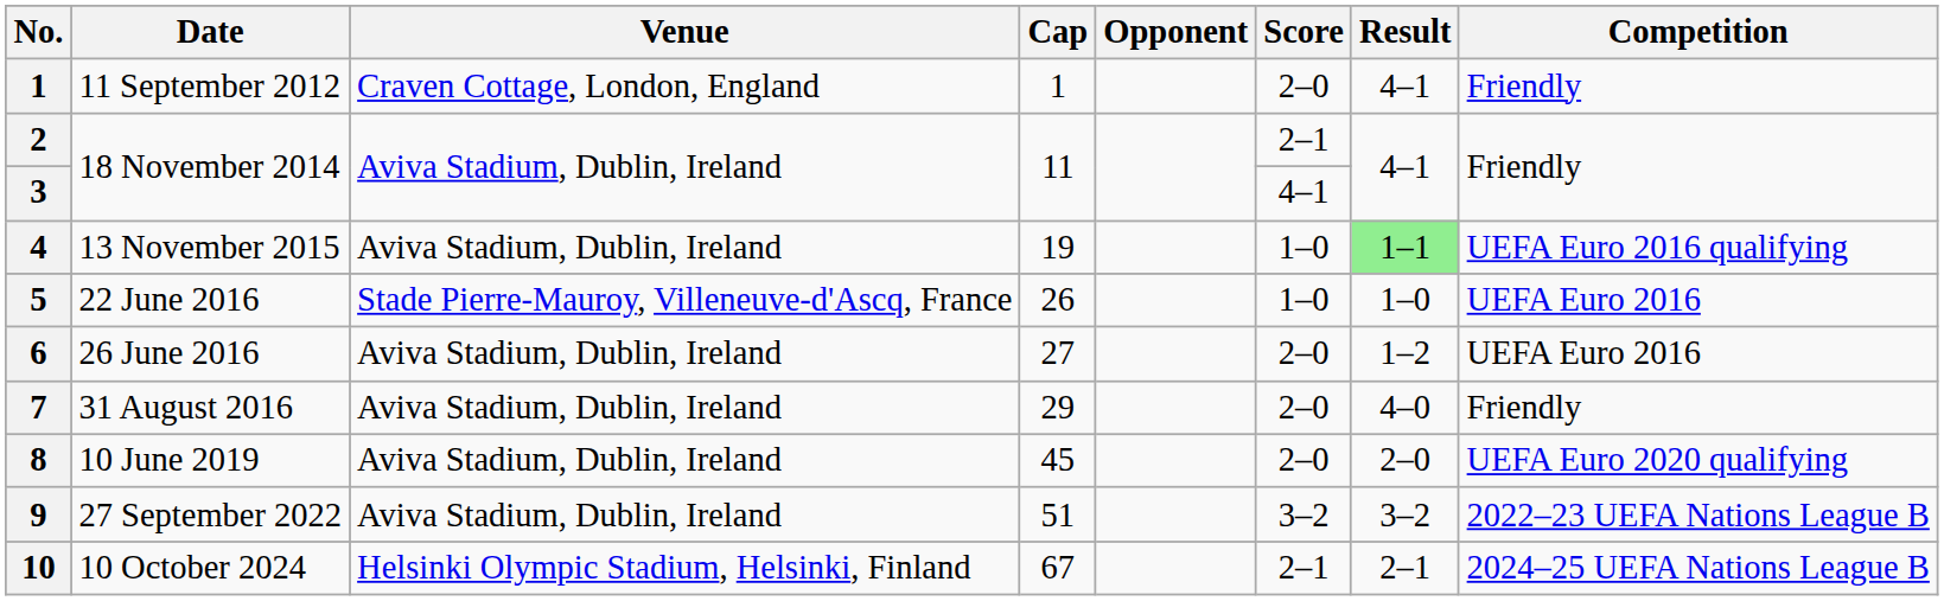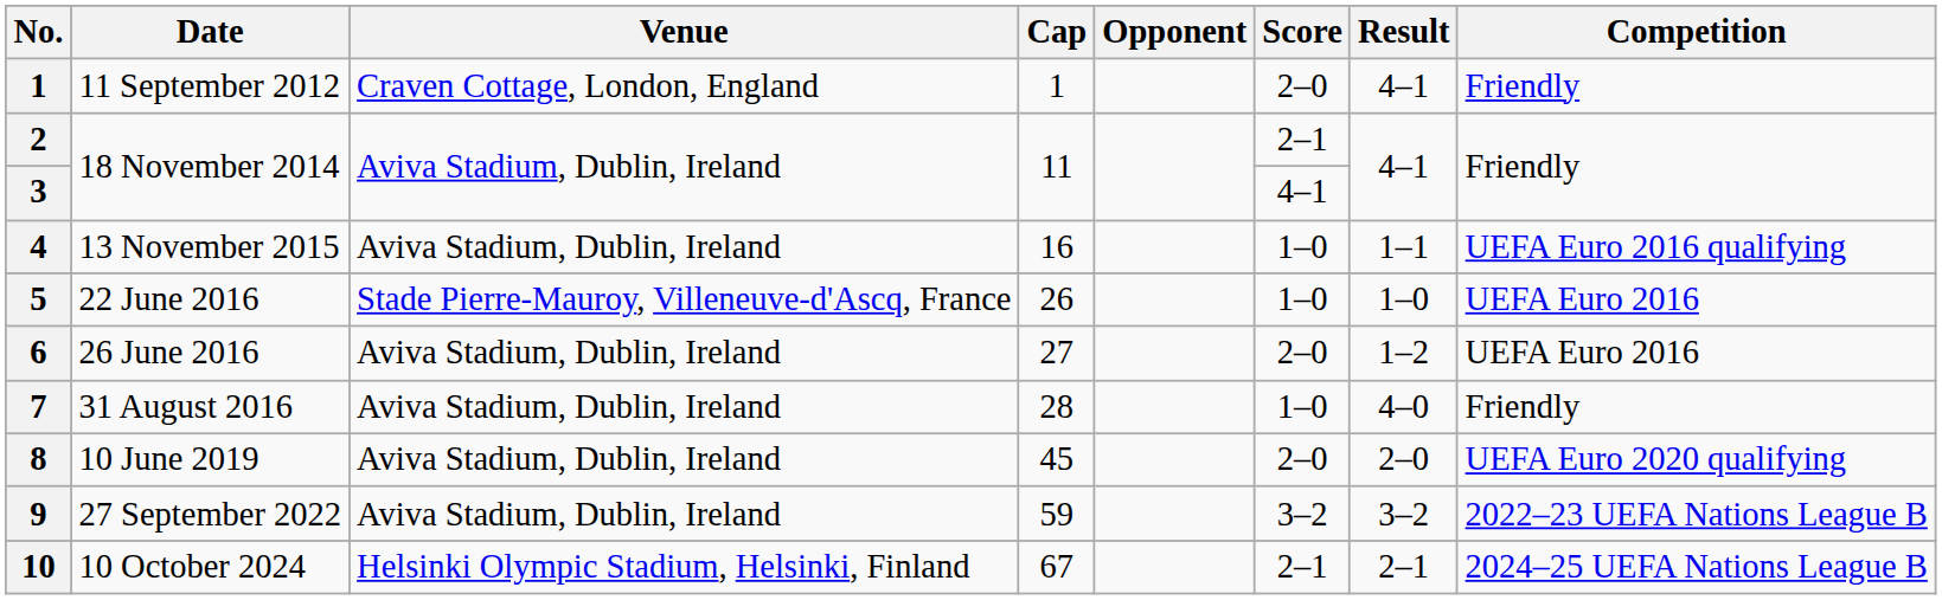 <table class="wikitable sortable plainrowheaders">
 <tr>
 <th scope=col>No.</th>
 <th scope=col data-sort-type=date>Date</th>
 <th scope=col>Venue</th>
 <th scope=col>Cap</th>
 <th scope=col>Opponent</th>
 <th scope=col>Score</th>
 <th scope=col>Result</th>
 <th scope=col>Competition</th>
 </tr>
 <tr>
 <th scope=row style="text-align: center;">1</th>
 <td>11 September 2012</td>
 <td><a href='#'>Craven Cottage</a>, London, England</td>
 <td align=center>1</td>
 <td></td>
 <td align=center>2–0</td>
 <td align=center>4–1</td>
 <td><a href='#'>Friendly</a></td>
 </tr>
 <tr>
 <th scope=row style="text-align: center;">2</th>
 <td rowspan=2>18 November 2014</td>
 <td rowspan=2><a href='#'>Aviva Stadium</a>, Dublin, Ireland</td>
 <td rowspan=2 align=center>11</td>
 <td rowspan=2></td>
 <td align=center>2–1</td>
 <td rowspan=2 align=center>4–1</td>
 <td rowspan=2>Friendly</td>
 </tr>
 <tr>
 <th scope=row style="text-align: center;">3</th>
 <td align=center>4–1</td>
 </tr>
 <tr>
 <th scope=row style="text-align: center;">4</th>
 <td>13 November 2015</td>
 <td>Aviva Stadium, Dublin, Ireland</td>
-<td align=center>19</td>
+<td align=center>16</td>
 <td></td>
 <td align=center>1–0</td>
-<td align=center style="background: lightgreen;">1–1</td>
+<td align=center>1–1</td>
 <td><a href='#'>UEFA Euro 2016 qualifying</a></td>
 </tr>
 <tr>
 <th scope=row style="text-align: center;">5</th>
 <td>22 June 2016</td>
 <td><a href='#'>Stade Pierre-Mauroy</a>, <a href='#'>Villeneuve-d'Ascq</a>, France</td>
 <td align=center>26</td>
 <td></td>
 <td align=center>1–0</td>
 <td align=center>1–0</td>
 <td><a href='#'>UEFA Euro 2016</a></td>
 </tr>
 <tr>
 <th scope=row style="text-align: center;">6</th>
 <td>26 June 2016</td>
 <td>Aviva Stadium, Dublin, Ireland</td>
 <td align=center>27</td>
 <td></td>
 <td align=center>2–0</td>
 <td align=center>1–2</td>
 <td>UEFA Euro 2016</td>
 </tr>
 <tr>
 <th scope=row style="text-align: center;">7</th>
 <td>31 August 2016</td>
 <td>Aviva Stadium, Dublin, Ireland</td>
-<td align=center>29</td>
+<td align=center>28</td>
 <td></td>
-<td align=center>2–0</td>
+<td align=center>1–0</td>
 <td align=center>4–0</td>
 <td>Friendly</td>
 </tr>
 <tr>
 <th scope=row style="text-align: center;">8</th>
 <td>10 June 2019</td>
 <td>Aviva Stadium, Dublin, Ireland</td>
 <td align=center>45</td>
 <td></td>
 <td align=center>2–0</td>
 <td align=center>2–0</td>
 <td><a href='#'>UEFA Euro 2020 qualifying</a></td>
 </tr>
 <tr>
 <th scope=row style="text-align: center;">9</th>
 <td>27 September 2022</td>
 <td>Aviva Stadium, Dublin, Ireland</td>
-<td align=center>51</td>
+<td align=center>59</td>
 <td></td>
 <td align=center>3–2</td>
 <td align=center>3–2</td>
 <td><a href='#'>2022–23 UEFA Nations League B</a></td>
 </tr>
 <tr>
 <th scope=row style="text-align: center;">10</th>
 <td>10 October 2024</td>
 <td><a href='#'>Helsinki Olympic Stadium</a>, <a href='#'>Helsinki</a>, Finland</td>
 <td align=center>67</td>
 <td></td>
 <td align=center>2–1</td>
 <td align=center>2–1</td>
 <td><a href='#'>2024–25 UEFA Nations League B</a></td>
 </tr>
 </table>
